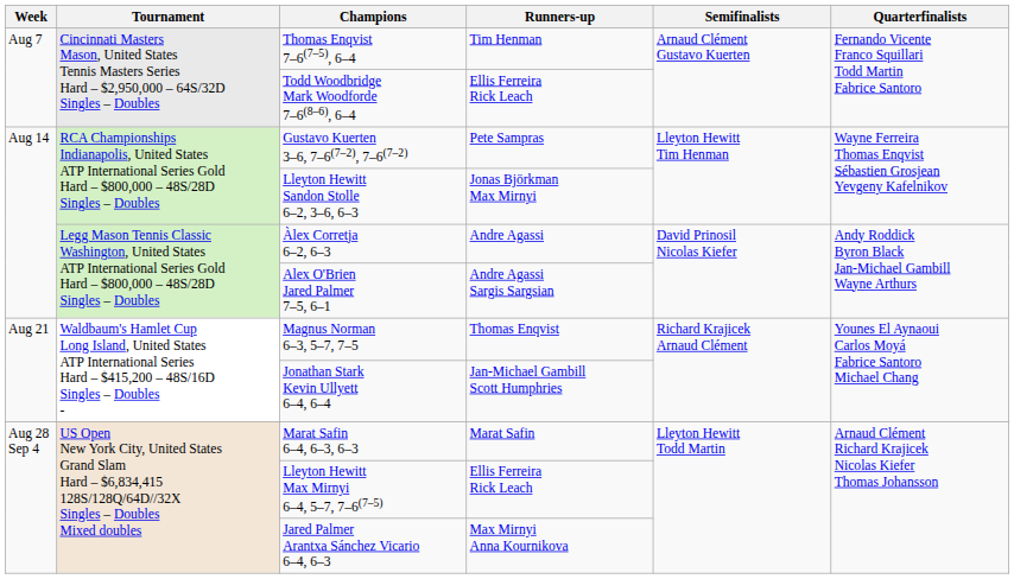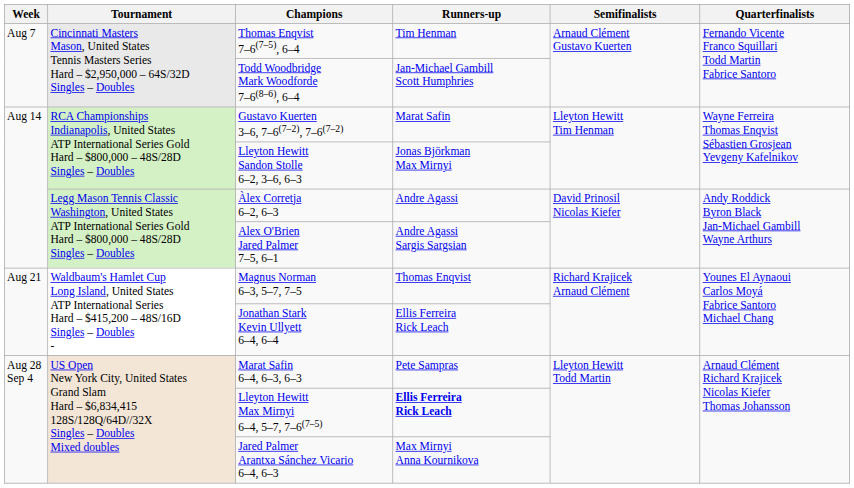 <table class=wikitable style=font-size:95%>
 <tr>
 <th style="width:50px;">Week</th>
 <th style="width:240px;">Tournament</th>
 <th style="width:200px;">Champions</th>
 <th style="width:200px;">Runners-up</th>
 <th style="width:190px;">Semifinalists</th>
 <th style="width:190px;">Quarterfinalists</th>
 </tr>
 <tr valign=top>
 <td rowspan=2>Aug 7</td>
 <td style="background:#e9e9e9;" rowspan=2><a href='#'>Cincinnati Masters</a><br> <a href='#'>Mason</a>, United States<br>Tennis Masters Series<br>Hard – $2,950,000 – 64S/32D<br><a href='#'>Singles</a> – <a href='#'>Doubles</a></td>
 <td> <a href='#'>Thomas Enqvist</a><br>7–6<sup>(7–5)</sup>, 6–4</td>
 <td> <a href='#'>Tim Henman</a></td>
 <td rowspan=2> <a href='#'>Arnaud Clément</a><br> <a href='#'>Gustavo Kuerten</a></td>
 <td rowspan=2> <a href='#'>Fernando Vicente</a><br> <a href='#'>Franco Squillari</a><br> <a href='#'>Todd Martin</a><br> <a href='#'>Fabrice Santoro</a></td>
 </tr>
 <tr valign=top>
 <td> <a href='#'>Todd Woodbridge</a><br> <a href='#'>Mark Woodforde</a><br>7–6<sup>(8–6)</sup>, 6–4</td>
-<td> <a href='#'>Ellis Ferreira</a><br> <a href='#'>Rick Leach</a></td>
+<td> <a href='#'>Jan-Michael Gambill</a><br> <a href='#'>Scott Humphries</a></td>
 </tr>
 <tr valign=top>
 <td rowspan=4>Aug 14</td>
 <td style="background:#d4f1c5;"  rowspan=2><a href='#'>RCA Championships</a><br> <a href='#'>Indianapolis</a>, United States<br>ATP International Series Gold<br>Hard – $800,000 – 48S/28D<br><a href='#'>Singles</a> – <a href='#'>Doubles</a></td>
 <td> <a href='#'>Gustavo Kuerten</a><br>3–6, 7–6<sup>(7–2)</sup>, 7–6<sup>(7–2)</sup></td>
-<td> <a href='#'>Pete Sampras</a></td>
+<td> <a href='#'>Marat Safin</a></td>
 <td rowspan=2> <a href='#'>Lleyton Hewitt</a><br> <a href='#'>Tim Henman</a></td>
 <td rowspan=2> <a href='#'>Wayne Ferreira</a><br> <a href='#'>Thomas Enqvist</a><br> <a href='#'>Sébastien Grosjean</a><br> <a href='#'>Yevgeny Kafelnikov</a></td>
 </tr>
 <tr valign=top>
 <td> <a href='#'>Lleyton Hewitt</a><br> <a href='#'>Sandon Stolle</a><br>6–2, 3–6, 6–3</td>
 <td> <a href='#'>Jonas Björkman</a><br> <a href='#'>Max Mirnyi</a></td>
 </tr>
 <tr valign=top>
 <td style="background:#d4f1c5;"  rowspan=2><a href='#'>Legg Mason Tennis Classic</a><br> <a href='#'>Washington</a>, United States<br>ATP International Series Gold<br>Hard – $800,000 – 48S/28D<br><a href='#'>Singles</a> – <a href='#'>Doubles</a></td>
 <td> <a href='#'>Àlex Corretja</a><br>6–2, 6–3</td>
 <td> <a href='#'>Andre Agassi</a></td>
 <td rowspan=2> <a href='#'>David Prinosil</a><br> <a href='#'>Nicolas Kiefer</a></td>
 <td rowspan=2> <a href='#'>Andy Roddick</a><br> <a href='#'>Byron Black</a><br> <a href='#'>Jan-Michael Gambill</a><br> <a href='#'>Wayne Arthurs</a></td>
 </tr>
 <tr valign=top>
 <td> <a href='#'>Alex O'Brien</a><br> <a href='#'>Jared Palmer</a><br>7–5, 6–1</td>
 <td> <a href='#'>Andre Agassi</a><br> <a href='#'>Sargis Sargsian</a></td>
 </tr>
 <tr valign=top>
 <td rowspan=2>Aug 21</td>
 <td bgcolor=#ffffff rowspan=2><a href='#'>Waldbaum's Hamlet Cup</a><br> <a href='#'>Long Island</a>, United States<br>ATP International Series<br>Hard – $415,200 – 48S/16D<br><a href='#'>Singles</a> – <a href='#'>Doubles</a><br> - </td>
 <td> <a href='#'>Magnus Norman</a><br>6–3, 5–7, 7–5</td>
 <td> <a href='#'>Thomas Enqvist</a></td>
 <td rowspan=2> <a href='#'>Richard Krajicek</a><br> <a href='#'>Arnaud Clément</a></td>
 <td rowspan=2> <a href='#'>Younes El Aynaoui</a><br> <a href='#'>Carlos Moyá</a><br> <a href='#'>Fabrice Santoro</a><br> <a href='#'>Michael Chang</a></td>
 </tr>
 <tr valign=top>
 <td> <a href='#'>Jonathan Stark</a><br> <a href='#'>Kevin Ullyett</a><br>6–4, 6–4</td>
-<td> <a href='#'>Jan-Michael Gambill</a><br> <a href='#'>Scott Humphries</a></td>
+<td> <a href='#'>Ellis Ferreira</a><br> <a href='#'>Rick Leach</a></td>
 </tr>
 <tr valign=top>
 <td rowspan=3>Aug 28<br>Sep 4</td>
 <td style="background:#f3e6d7;"  rowspan=3><a href='#'>US Open</a><br> New York City, United States<br>Grand Slam<br>Hard – $6,834,415<br>128S/128Q/64D//32X<br><a href='#'>Singles</a> – <a href='#'>Doubles</a> <br> <a href='#'>Mixed doubles</a></td>
 <td> <a href='#'>Marat Safin</a><br>6–4, 6–3, 6–3</td>
-<td> <a href='#'>Marat Safin</a></td>
+<td> <a href='#'>Pete Sampras</a></td>
 <td rowspan=3> <a href='#'>Lleyton Hewitt</a><br> <a href='#'>Todd Martin</a></td>
 <td rowspan=3> <a href='#'>Arnaud Clément</a><br> <a href='#'>Richard Krajicek</a><br> <a href='#'>Nicolas Kiefer</a><br> <a href='#'>Thomas Johansson</a></td>
 </tr>
 <tr valign=top>
 <td> <a href='#'>Lleyton Hewitt</a><br> <a href='#'>Max Mirnyi</a><br>6–4, 5–7, 7–6<sup>(7–5)</sup></td>
-<td> <a href='#'>Ellis Ferreira</a><br> <a href='#'>Rick Leach</a></td>
+<td><strong> <a href='#'>Ellis Ferreira</a><br> <a href='#'>Rick Leach</a></strong></td>
 </tr>
 <tr valign=top>
 <td> <a href='#'>Jared Palmer</a><br> <a href='#'>Arantxa Sánchez Vicario</a><br>6–4, 6–3</td>
 <td> <a href='#'>Max Mirnyi</a><br> <a href='#'>Anna Kournikova</a></td>
 </tr>
 </table>
